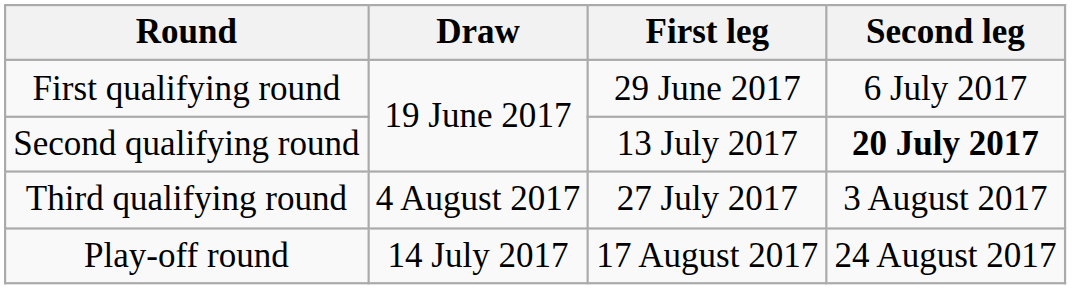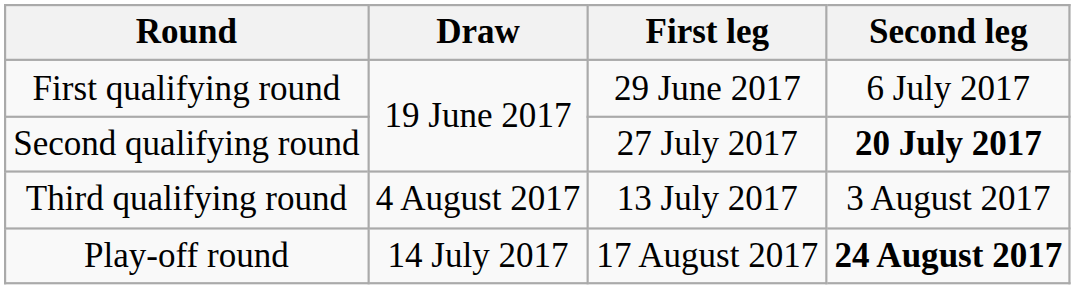 <table class="wikitable" style=text-align:center>
 <tr>
 <th>Round</th>
 <th>Draw</th>
 <th>First leg</th>
 <th>Second leg</th>
 </tr>
 <tr>
 <td>First qualifying round</td>
 <td rowspan=2>19 June 2017</td>
 <td>29 June 2017</td>
 <td>6 July 2017</td>
 </tr>
 <tr>
 <td>Second qualifying round</td>
-<td>13 July 2017</td>
+<td>27 July 2017</td>
 <td><strong>20 July 2017</strong></td>
 </tr>
 <tr>
 <td>Third qualifying round</td>
 <td>4 August 2017</td>
-<td>27 July 2017</td>
+<td>13 July 2017</td>
 <td>3 August 2017</td>
 </tr>
 <tr>
 <td>Play-off round</td>
 <td>14 July 2017</td>
 <td>17 August 2017</td>
-<td>24 August 2017</td>
+<td><strong>24 August 2017</strong></td>
 </tr>
 </table>
